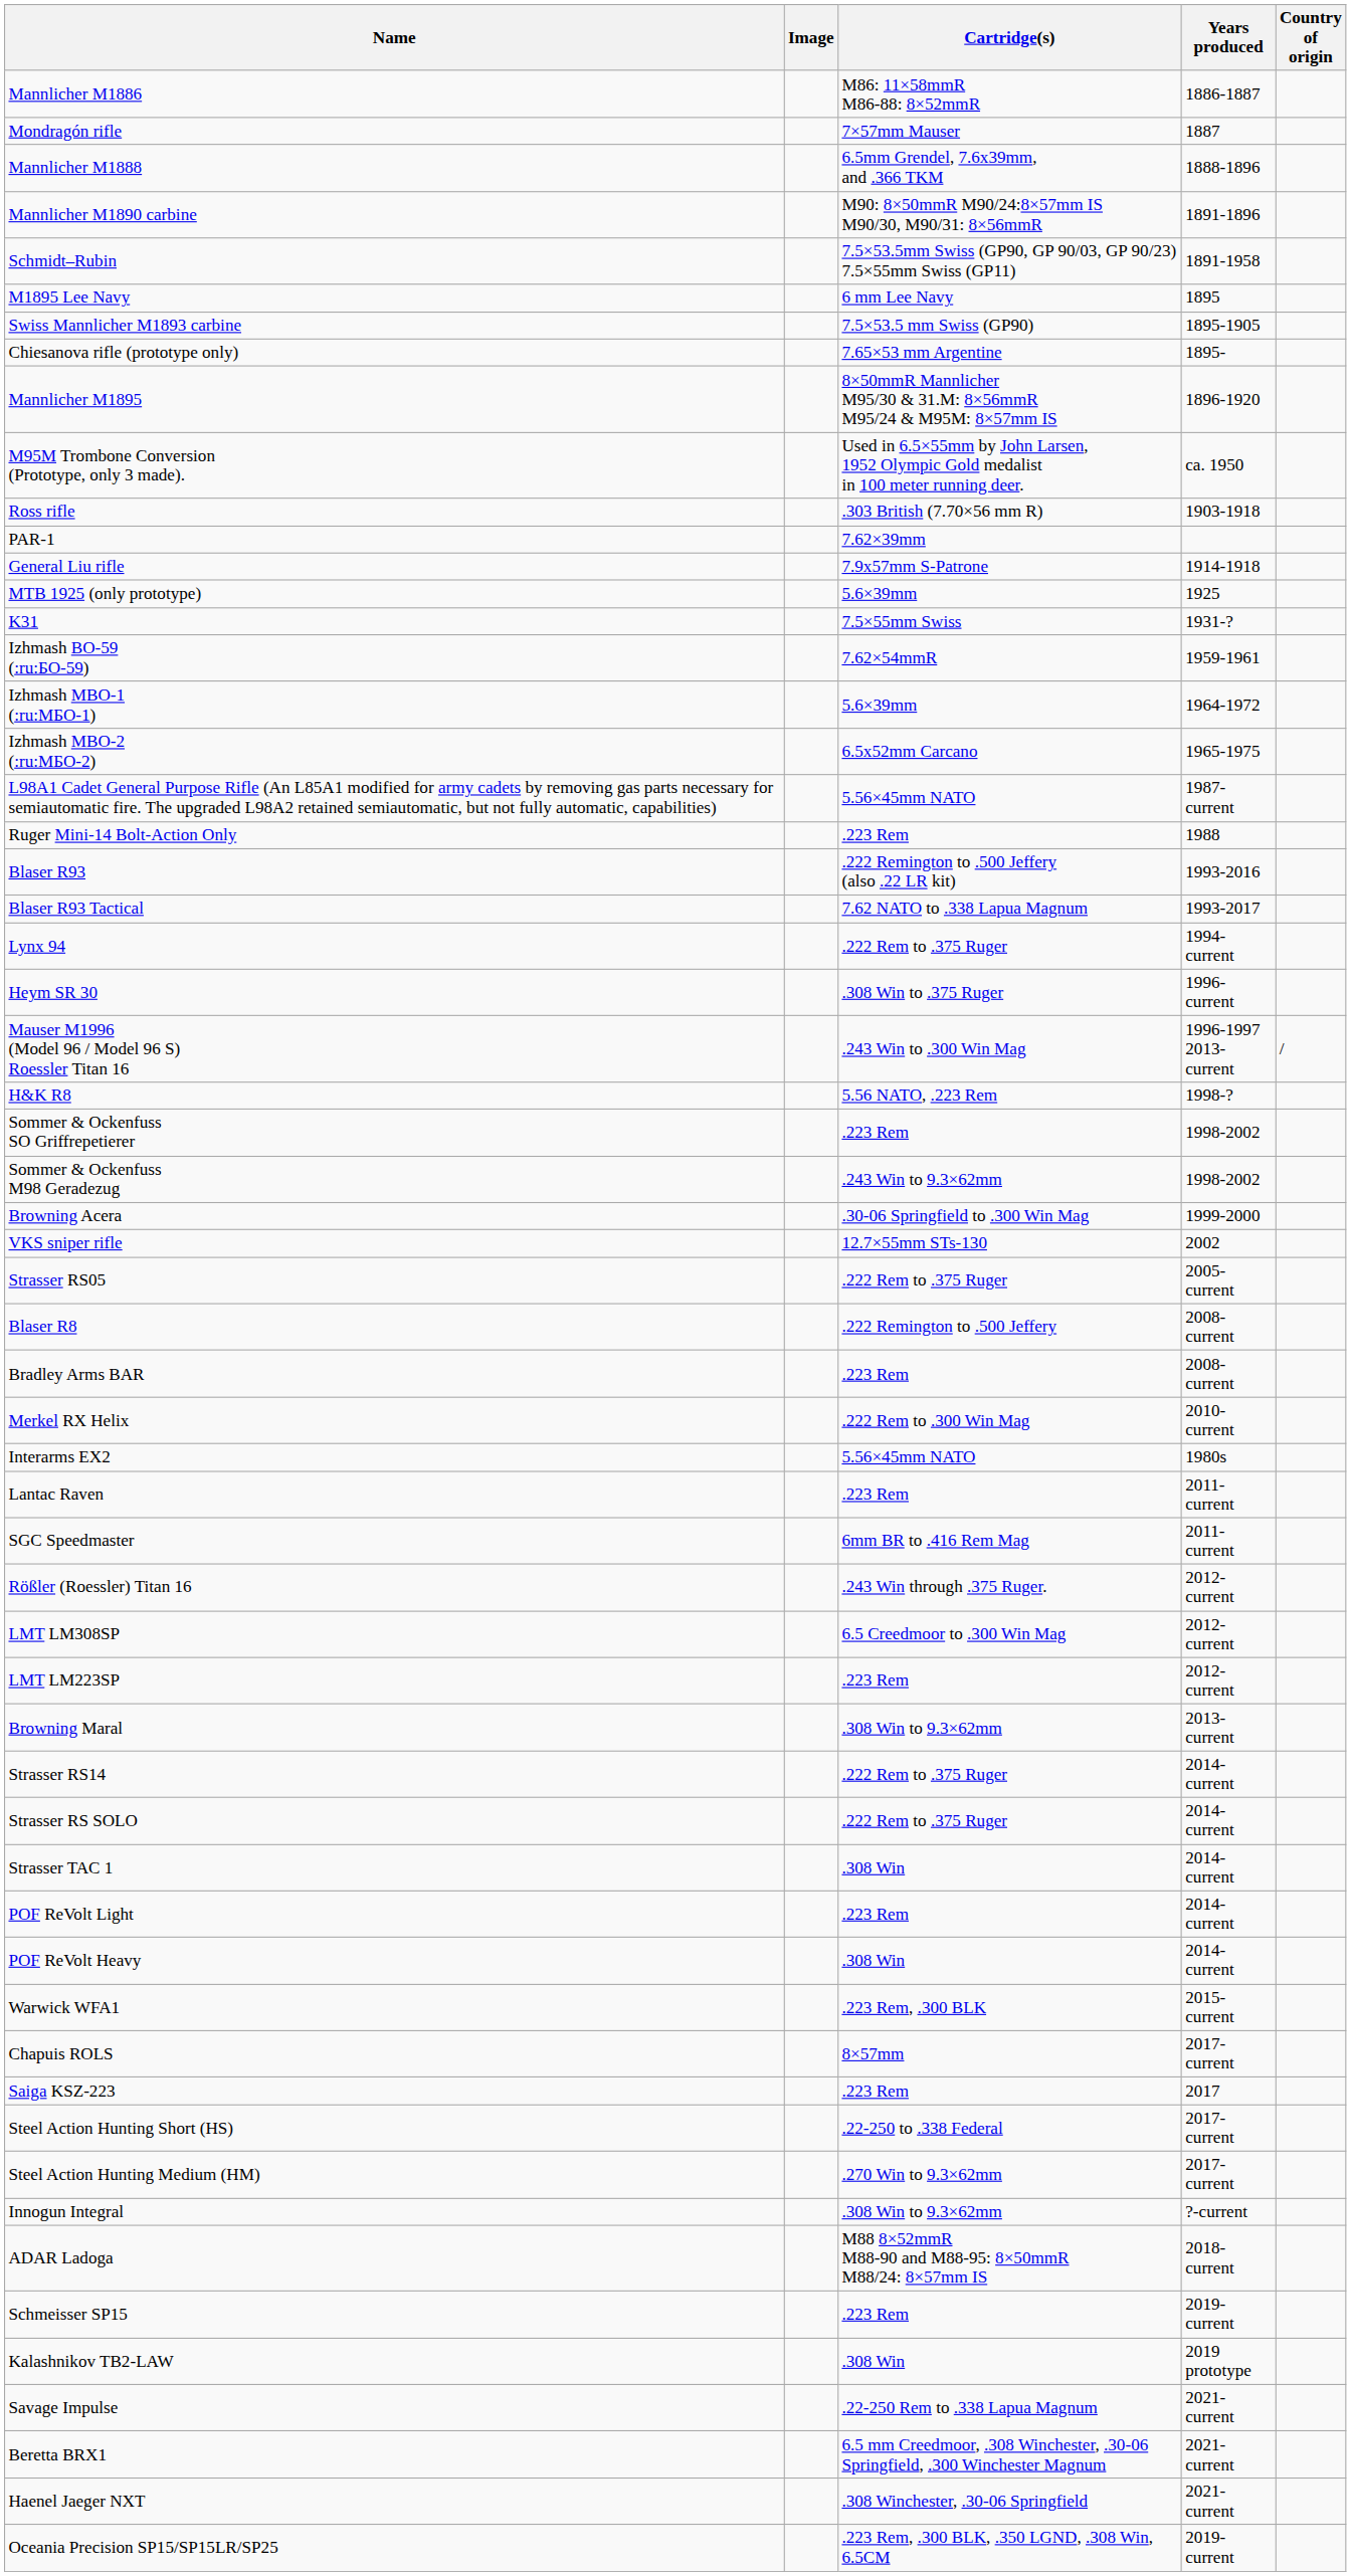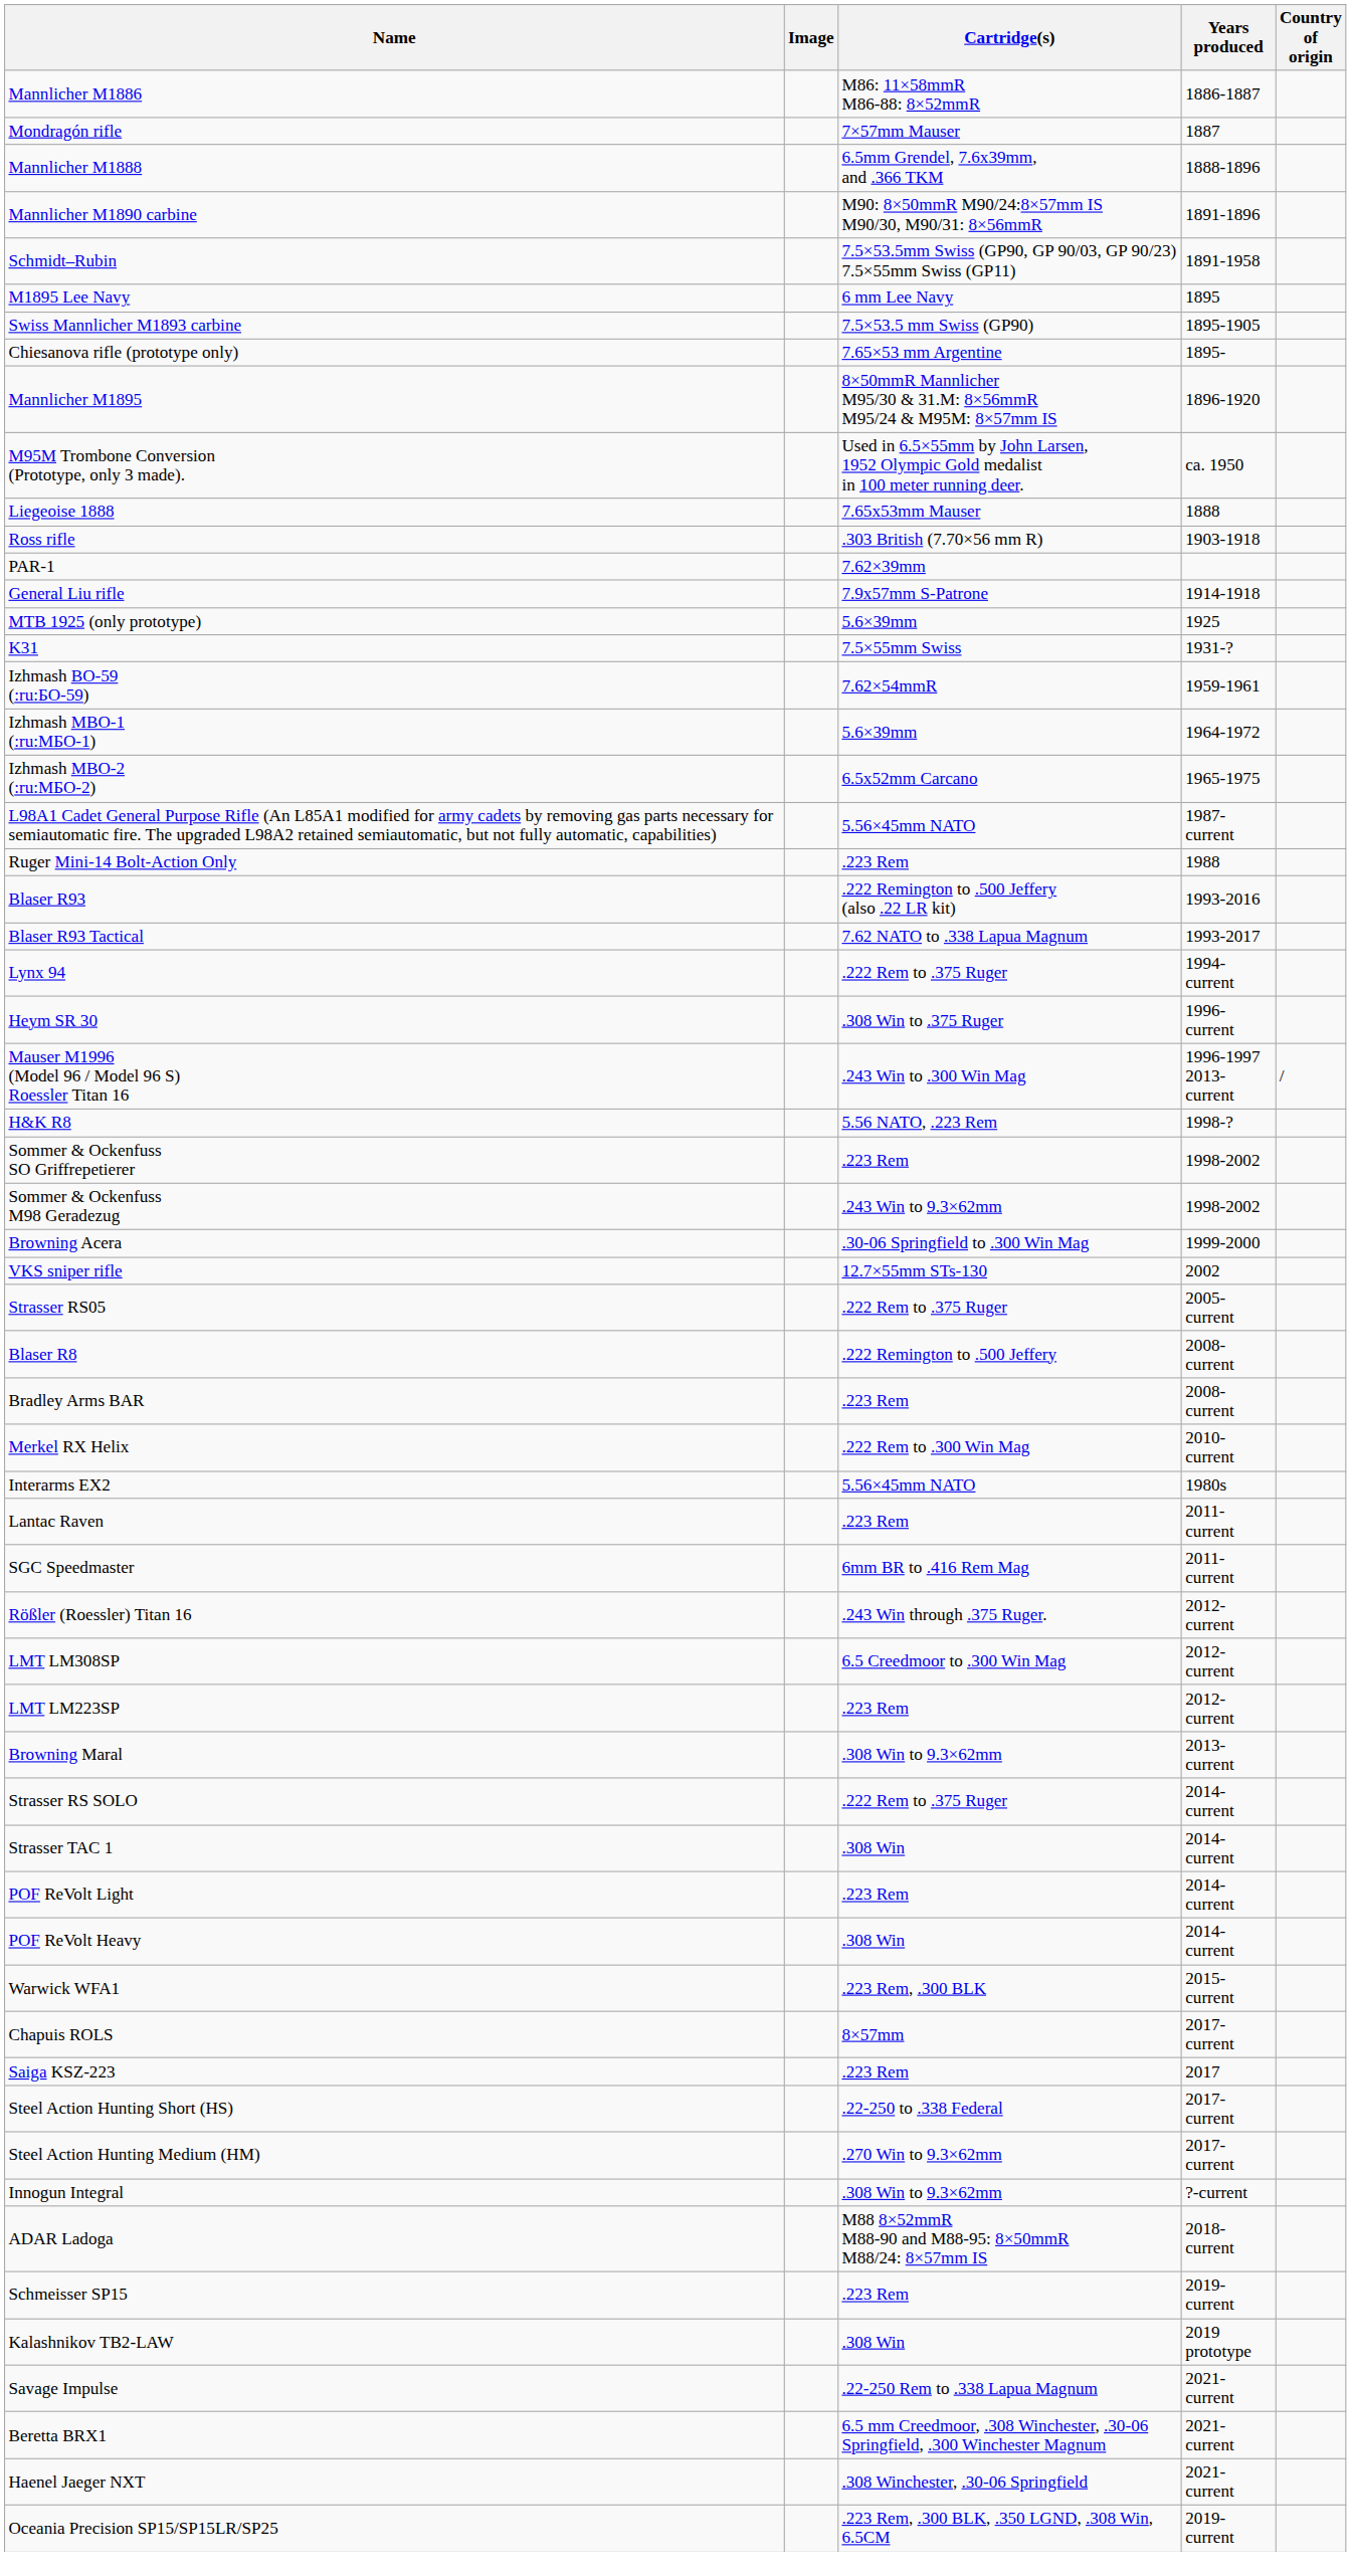 <table class="wikitable sortable">
 <tr>
 <th>Name</th>
 <th class="unsortable">Image</th>
 <th><a href='#'>Cartridge</a>(s)</th>
 <th>Years <br>produced</th>
 <th>Country <br>of origin</th>
 </tr>
 <tr>
 <td><a href='#'>Mannlicher M1886</a></td>
 <td></td>
 <td>M86: <a href='#'>11×58mmR</a><br>M86-88: <a href='#'>8×52mmR</a></td>
 <td>1886-1887</td>
 <td><br></td>
 </tr>
 <tr>
 <td><a href='#'>Mondragón rifle</a></td>
 <td></td>
 <td><a href='#'>7×57mm Mauser</a></td>
 <td>1887</td>
 <td></td>
 </tr>
 <tr>
 <td><a href='#'>Mannlicher M1888</a></td>
 <td></td>
 <td><a href='#'>6.5mm Grendel</a>, <a href='#'>7.6x39mm</a>, <br>and <a href='#'>.366 TKM</a></td>
 <td>1888-1896</td>
 <td><br></td>
 </tr>
 <tr>
 <td><a href='#'>Mannlicher M1890 carbine</a></td>
 <td></td>
 <td>M90:  <a href='#'>8×50mmR</a> M90/24:<a href='#'>8×57mm IS</a><br>M90/30, M90/31: <a href='#'>8×56mmR</a></td>
 <td>1891-1896</td>
 <td><br></td>
 </tr>
 <tr>
 <td><a href='#'>Schmidt–Rubin</a></td>
 <td></td>
 <td><a href='#'>7.5×53.5mm Swiss</a> (GP90, GP 90/03, GP 90/23)<br> 7.5×55mm Swiss (GP11)</td>
 <td>1891-1958</td>
 <td></td>
 </tr>
 <tr>
 <td><a href='#'>M1895 Lee Navy</a></td>
 <td></td>
 <td><a href='#'>6 mm Lee Navy</a></td>
 <td>1895</td>
 <td></td>
 </tr>
 <tr>
 <td><a href='#'>Swiss Mannlicher M1893 carbine</a></td>
 <td></td>
 <td><a href='#'>7.5×53.5 mm Swiss</a> (GP90)</td>
 <td>1895-1905</td>
 <td></td>
 </tr>
 <tr>
 <td>Chiesanova rifle (prototype only)</td>
 <td></td>
 <td><a href='#'>7.65×53 mm Argentine</a></td>
 <td>1895-</td>
 <td></td>
 </tr>
 <tr>
 <td><a href='#'>Mannlicher M1895</a></td>
 <td></td>
 <td><a href='#'>8×50mmR Mannlicher</a><br>M95/30 & 31.M: <a href='#'>8×56mmR</a><br>M95/24 & M95M: <a href='#'>8×57mm IS</a></td>
 <td>1896-1920</td>
 <td><br></td>
 </tr>
 <tr>
 <td><a href='#'>M95M</a> Trombone Conversion <br>(Prototype, only 3 made).</td>
 <td></td>
 <td>Used in <a href='#'>6.5×55mm</a> by <a href='#'>John Larsen</a>, <br><a href='#'>1952 Olympic Gold</a> medalist <br>in <a href='#'>100 meter running deer</a>.</td>
 <td>ca. 1950</td>
+<td></td>
+</tr>
+<tr>
+<td><a href='#'>Liegeoise 1888</a></td>
+<td></td>
+<td><a href='#'>7.65x53mm Mauser</a></td>
+<td>1888</td>
 <td></td>
 </tr>
 <tr>
 <td><a href='#'>Ross rifle</a></td>
 <td></td>
 <td><a href='#'>.303 British</a> (7.70×56 mm R)</td>
 <td>1903-1918</td>
 <td></td>
 </tr>
 <tr>
 <td>PAR-1</td>
 <td></td>
 <td><a href='#'>7.62×39mm</a></td>
 <td></td>
 <td></td>
 </tr>
 <tr>
 <td><a href='#'>General Liu rifle</a></td>
 <td></td>
 <td><a href='#'>7.9x57mm S-Patrone</a></td>
 <td>1914-1918</td>
 <td></td>
 </tr>
 <tr>
 <td><a href='#'>MTB 1925</a> (only prototype)</td>
 <td></td>
 <td><a href='#'>5.6×39mm</a></td>
 <td>1925</td>
 <td></td>
 </tr>
 <tr>
 <td><a href='#'>K31</a></td>
 <td></td>
 <td><a href='#'>7.5×55mm Swiss</a></td>
 <td>1931-?</td>
 <td></td>
 </tr>
 <tr>
 <td>Izhmash <a href='#'>BO-59</a> <br>(<a href='#'>:ru:БО-59</a>)</td>
 <td></td>
 <td><a href='#'>7.62×54mmR</a></td>
 <td>1959-1961</td>
 <td></td>
 </tr>
 <tr>
 <td>Izhmash <a href='#'>MBO-1</a> <br>(<a href='#'>:ru:МБО-1</a>)</td>
 <td></td>
 <td><a href='#'>5.6×39mm</a></td>
 <td>1964-1972</td>
 <td></td>
 </tr>
 <tr>
 <td>Izhmash <a href='#'>MBO-2</a> <br>(<a href='#'>:ru:МБО-2</a>)</td>
 <td></td>
 <td><a href='#'>6.5x52mm Carcano</a></td>
 <td>1965-1975</td>
 <td></td>
 </tr>
 <tr>
 <td><a href='#'>L98A1 Cadet General Purpose Rifle</a> (An L85A1 modified for <a href='#'>army cadets</a> by removing gas parts necessary for semiautomatic fire. The upgraded L98A2 retained semiautomatic, but not fully automatic, capabilities)</td>
 <td></td>
 <td><a href='#'>5.56×45mm NATO</a></td>
 <td>1987-current</td>
 <td></td>
 </tr>
 <tr>
 <td>Ruger <a href='#'>Mini-14 Bolt-Action Only</a></td>
 <td></td>
 <td><a href='#'>.223 Rem</a></td>
 <td>1988</td>
 <td></td>
 </tr>
 <tr>
 <td><a href='#'>Blaser R93</a></td>
 <td></td>
 <td><a href='#'>.222 Remington</a> to <a href='#'>.500 Jeffery</a><br>(also <a href='#'>.22 LR</a> kit)</td>
 <td>1993-2016</td>
 <td></td>
 </tr>
 <tr>
 <td><a href='#'>Blaser R93 Tactical</a></td>
 <td></td>
 <td><a href='#'>7.62 NATO</a> to <a href='#'>.338 Lapua Magnum</a></td>
 <td>1993-2017</td>
 <td></td>
 </tr>
 <tr>
 <td><a href='#'>Lynx 94</a></td>
 <td></td>
 <td><a href='#'>.222 Rem</a> to <a href='#'>.375 Ruger</a></td>
 <td>1994-current</td>
 <td></td>
 </tr>
 <tr>
 <td><a href='#'>Heym SR 30</a></td>
 <td></td>
 <td><a href='#'>.308 Win</a> to <a href='#'>.375 Ruger</a></td>
 <td>1996-current</td>
 <td></td>
 </tr>
 <tr>
 <td><a href='#'>Mauser M1996</a><br>(Model 96 / Model 96 S) <br><a href='#'>Roessler</a> Titan 16</td>
 <td></td>
 <td><a href='#'>.243 Win</a> to <a href='#'>.300 Win Mag</a></td>
 <td>1996-1997 <br>2013-current</td>
 <td> / <br></td>
 </tr>
 <tr>
 <td><a href='#'>H&K R8</a></td>
 <td></td>
 <td><a href='#'>5.56 NATO</a>, <a href='#'>.223 Rem</a></td>
 <td>1998-?</td>
 <td></td>
 </tr>
 <tr>
 <td>Sommer & Ockenfuss <br>SO Griffrepetierer</td>
 <td></td>
 <td><a href='#'>.223 Rem</a></td>
 <td>1998-2002</td>
 <td></td>
 </tr>
 <tr>
 <td>Sommer & Ockenfuss <br> M98 Geradezug</td>
 <td></td>
 <td><a href='#'>.243 Win</a> to <a href='#'>9.3×62mm</a></td>
 <td>1998-2002</td>
 <td></td>
 </tr>
 <tr>
 <td><a href='#'>Browning</a> Acera</td>
 <td></td>
 <td><a href='#'>.30-06 Springfield</a> to <a href='#'>.300 Win Mag</a></td>
 <td>1999-2000</td>
 <td></td>
 </tr>
 <tr>
 <td><a href='#'>VKS sniper rifle</a></td>
 <td></td>
 <td><a href='#'>12.7×55mm STs-130</a></td>
 <td>2002</td>
 <td></td>
 </tr>
 <tr>
 <td><a href='#'>Strasser</a> RS05</td>
 <td></td>
 <td><a href='#'>.222 Rem</a> to <a href='#'>.375 Ruger</a></td>
 <td>2005-current</td>
 <td></td>
 </tr>
 <tr>
 <td><a href='#'>Blaser R8</a></td>
 <td></td>
 <td><a href='#'>.222 Remington</a> to <a href='#'>.500 Jeffery</a></td>
 <td>2008-current</td>
 <td></td>
 </tr>
 <tr>
 <td>Bradley Arms BAR</td>
 <td></td>
 <td><a href='#'>.223 Rem</a></td>
 <td>2008-current</td>
 <td></td>
 </tr>
 <tr>
 <td><a href='#'>Merkel</a> RX Helix</td>
 <td></td>
 <td><a href='#'>.222 Rem</a> to <a href='#'>.300 Win Mag</a></td>
 <td>2010-current</td>
 <td></td>
 </tr>
 <tr>
 <td>Interarms EX2</td>
 <td></td>
 <td><a href='#'>5.56×45mm NATO</a></td>
 <td>1980s</td>
 <td></td>
 </tr>
 <tr>
 <td>Lantac Raven</td>
 <td></td>
 <td><a href='#'>.223 Rem</a></td>
 <td>2011-current</td>
 <td></td>
 </tr>
 <tr>
 <td>SGC Speedmaster</td>
 <td></td>
 <td><a href='#'>6mm BR</a> to <a href='#'>.416 Rem Mag</a></td>
 <td>2011-current</td>
 <td></td>
 </tr>
 <tr>
 <td><a href='#'>Rößler</a> (Roessler) Titan 16</td>
 <td></td>
 <td><a href='#'>.243 Win</a> through <a href='#'>.375 Ruger</a>.</td>
 <td>2012-current</td>
 <td></td>
 </tr>
 <tr>
 <td><a href='#'>LMT</a> LM308SP</td>
 <td></td>
 <td><a href='#'>6.5 Creedmoor</a> to <a href='#'>.300 Win Mag</a></td>
 <td>2012-current</td>
 <td></td>
 </tr>
 <tr>
 <td><a href='#'>LMT</a> LM223SP</td>
 <td></td>
 <td><a href='#'>.223 Rem</a></td>
 <td>2012-current</td>
 <td></td>
 </tr>
 <tr>
 <td><a href='#'>Browning</a> Maral</td>
 <td></td>
 <td><a href='#'>.308 Win</a> to <a href='#'>9.3×62mm</a></td>
 <td>2013-current</td>
 <td></td>
 </tr>
 <tr>
-<td>Strasser RS14</td>
-<td></td>
-<td><a href='#'>.222 Rem</a> to <a href='#'>.375 Ruger</a></td>
-<td>2014-current</td>
-<td></td>
-</tr>
-<tr>
 <td>Strasser RS SOLO</td>
 <td></td>
 <td><a href='#'>.222 Rem</a> to <a href='#'>.375 Ruger</a></td>
 <td>2014-current</td>
 <td></td>
 </tr>
 <tr>
 <td>Strasser TAC 1</td>
 <td></td>
 <td><a href='#'>.308 Win</a></td>
 <td>2014-current</td>
 <td></td>
 </tr>
 <tr>
 <td><a href='#'>POF</a> ReVolt Light</td>
 <td></td>
 <td><a href='#'>.223 Rem</a></td>
 <td>2014-current</td>
 <td></td>
 </tr>
 <tr>
 <td><a href='#'>POF</a> ReVolt Heavy</td>
 <td></td>
 <td><a href='#'>.308 Win</a></td>
 <td>2014-current</td>
 <td></td>
 </tr>
 <tr>
 <td>Warwick WFA1</td>
 <td></td>
 <td><a href='#'>.223 Rem</a>, <a href='#'>.300 BLK</a></td>
 <td>2015-current</td>
 <td></td>
 </tr>
 <tr>
 <td>Chapuis ROLS</td>
 <td></td>
 <td><a href='#'>8×57mm</a></td>
 <td>2017-current</td>
 <td></td>
 </tr>
 <tr>
 <td><a href='#'>Saiga</a> KSZ-223</td>
 <td></td>
 <td><a href='#'>.223 Rem</a></td>
 <td>2017</td>
 <td></td>
 </tr>
 <tr>
 <td>Steel Action Hunting Short (HS)</td>
 <td></td>
 <td><a href='#'>.22-250</a> to <a href='#'>.338 Federal</a></td>
 <td>2017-current</td>
 <td></td>
 </tr>
 <tr>
 <td>Steel Action Hunting Medium (HM)</td>
 <td></td>
 <td><a href='#'>.270 Win</a> to <a href='#'>9.3×62mm</a></td>
 <td>2017-current</td>
 <td></td>
 </tr>
 <tr>
 <td>Innogun Integral</td>
 <td></td>
 <td><a href='#'>.308 Win</a> to <a href='#'>9.3×62mm</a></td>
 <td>?-current</td>
 <td></td>
 </tr>
 <tr>
 <td>ADAR Ladoga</td>
 <td></td>
 <td>M88 <a href='#'>8×52mmR</a><br>M88-90 and M88-95: <a href='#'>8×50mmR</a><br>M88/24: <a href='#'>8×57mm IS</a></td>
 <td>2018-current</td>
 <td></td>
 </tr>
 <tr>
 <td>Schmeisser SP15</td>
 <td></td>
 <td><a href='#'>.223 Rem</a></td>
 <td>2019-current</td>
 <td></td>
 </tr>
 <tr>
 <td>Kalashnikov TB2-LAW</td>
 <td></td>
 <td><a href='#'>.308 Win</a></td>
 <td>2019 prototype</td>
 <td></td>
 </tr>
 <tr>
 <td>Savage Impulse</td>
 <td></td>
 <td><a href='#'>.22-250 Rem</a> to <a href='#'>.338 Lapua Magnum</a></td>
 <td>2021-current</td>
 <td></td>
 </tr>
 <tr>
 <td>Beretta BRX1</td>
 <td></td>
 <td><a href='#'>6.5 mm Creedmoor</a>, <a href='#'>.308 Winchester</a>, <a href='#'>.30-06 Springfield</a>, <a href='#'>.300 Winchester Magnum</a></td>
 <td>2021-current</td>
 <td></td>
 </tr>
 <tr>
 <td>Haenel Jaeger NXT</td>
 <td></td>
 <td><a href='#'>.308 Winchester</a>, <a href='#'>.30-06 Springfield</a></td>
 <td>2021-current</td>
 <td></td>
 </tr>
 <tr>
 <td>Oceania Precision SP15/SP15LR/SP25</td>
 <td></td>
 <td><a href='#'>.223 Rem</a>, <a href='#'>.300 BLK</a>, <a href='#'>.350 LGND</a>, <a href='#'>.308 Win</a>, <a href='#'>6.5CM</a></td>
 <td>2019-current</td>
 <td></td>
 </tr>
 </table>
